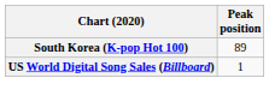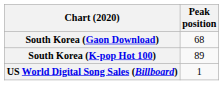 <table class="wikitable sortable plainrowheaders" style="text-align:center">
 <tr>
 <th scope="col">Chart (2020)</th>
 <th scope="col">Peak<br>position</th>
+</tr>
+<tr>
+<th scope="row">South Korea (<a href='#'>Gaon Download</a>)</th>
+<td>68</td>
 </tr>
 <tr>
 <th scope="row">South Korea (<a href='#'>K-pop Hot 100</a>)</th>
 <td>89</td>
 </tr>
 <tr>
 <th scope="row">US <a href='#'>World Digital Song Sales</a> (<em><a href='#'>Billboard</a></em>)</th>
 <td>1</td>
 </tr>
 </table>
